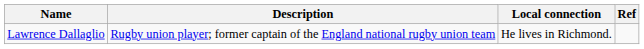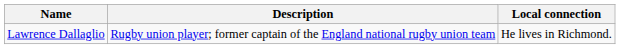 <table class="wikitable sortable">
 <tr>
 <th width=>Name</th>
 <th width=>Description</th>
 <th width=>Local connection</th>
-<th width=>Ref</th>
 </tr>
 <tr>
 <td><a href='#'>Lawrence Dallaglio</a></td>
 <td><a href='#'>Rugby union player</a>; former captain of the <a href='#'>England national rugby union team</a></td>
 <td>He lives in Richmond.</td>
-<td></td>
 </tr>
 </table>
